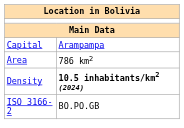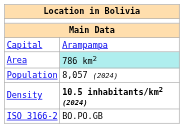 <table border=1 align=right cellpadding=3 cellspacing=0 width=270 style="margin: 0 0 1em 1em; border: 1px #aaa solid; border-collapse: collapse;">
 <tr>
 <th colspan="2" bgcolor="#FFDEAD">Location in Bolivia</th>
 </tr>
 <tr>
 <td colspan="2" align="center" bgcolor="#ffffff"></td>
 </tr>
 <tr>
 <th colspan="2" bgcolor="#FFDEAD">Main Data</th>
 </tr>
 <tr>
 <td><a href='#'>Capital</a></td>
 <td><a href='#'>Arampampa</a></td>
 </tr>
 <tr>
 <td><a href='#'>Area</a></td>
-<td>786 km<sup>2</sup></td>
+<td style="background: paleturquoise;">786 km<sup>2</sup></td>
+</tr>
+<tr>
+<td><a href='#'>Population</a></td>
+<td>8,057 <em><small>(2024)</small></em></td>
 </tr>
 <tr>
 <td><a href='#'>Density</a></td>
 <td><strong>10.5 inhabitants/km<sup>2</sup> <em><small>(2024)</small></em></strong></td>
 </tr>
 <tr>
 <td><a href='#'>ISO 3166-2</a></td>
 <td>BO.PO.GB</td>
 </tr>
 </table>
